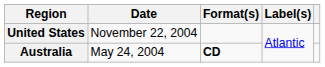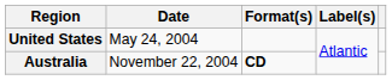 <table class="wikitable plainrowheaders">
 <tr>
 <th scope="col">Region</th>
 <th scope="col">Date</th>
 <th scope="col">Format(s)</th>
 <th scope="col">Label(s)</th>
 <th scope="col"></th>
 </tr>
 <tr>
 <th scope="row">United States</th>
-<td>November 22, 2004</td>
+<td>May 24, 2004</td>
 <td></td>
 <td rowspan="2"><a href='#'>Atlantic</a></td>
 <td></td>
 </tr>
 <tr>
 <th scope="row">Australia</th>
-<td>May 24, 2004</td>
+<td>November 22, 2004</td>
 <td><strong>CD</strong></td>
 <td></td>
 </tr>
 </table>
